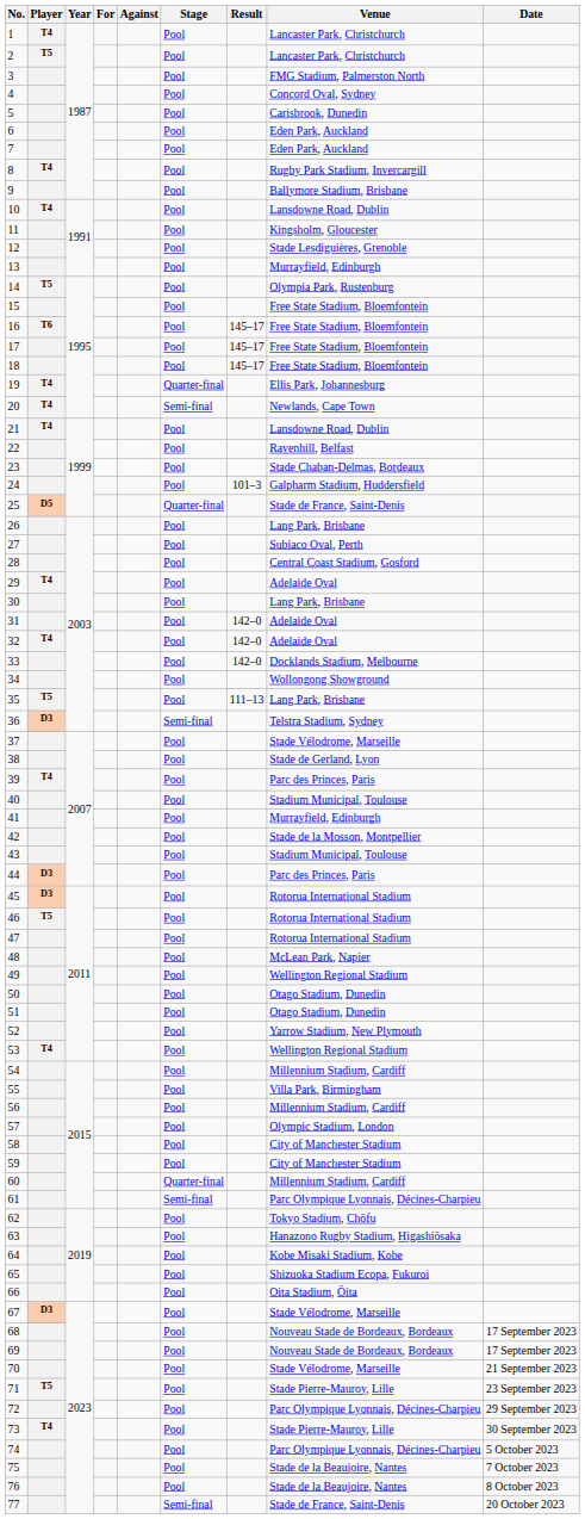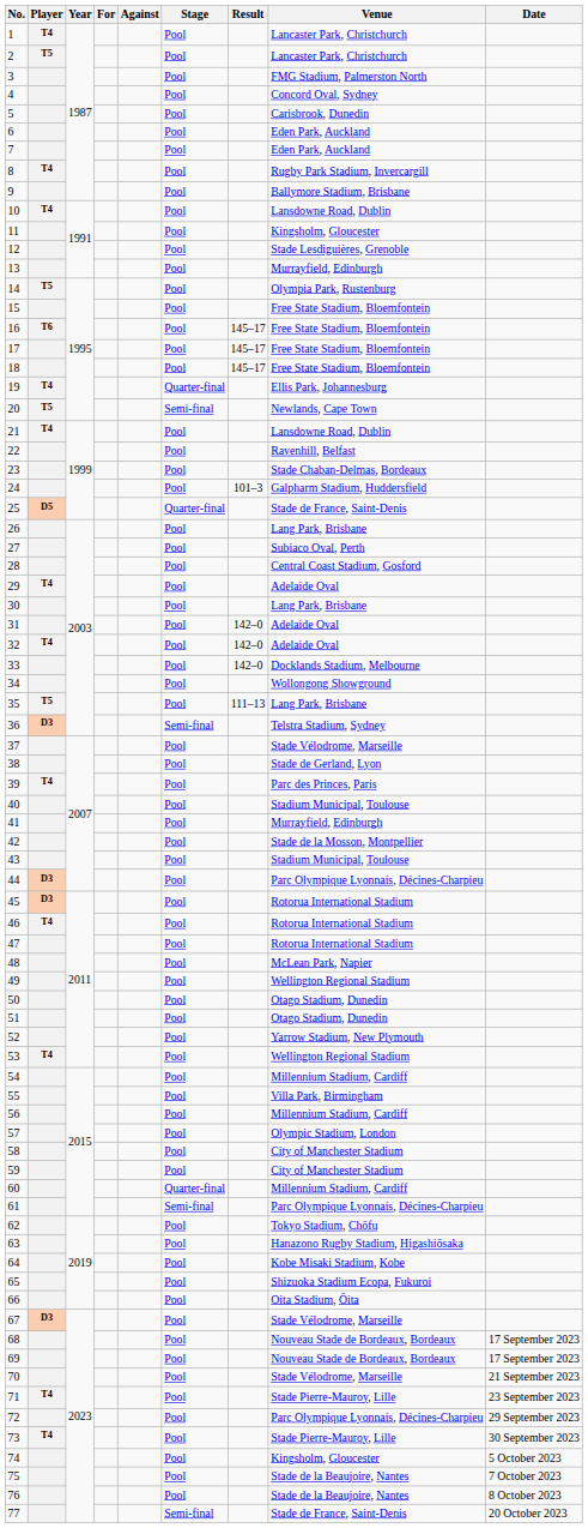 <table class="wikitable plainrowheaders sortable">
 <tr>
 <th scope=col>No.</th>
 <th scope=col>Player</th>
 <th scope=col>Year</th>
 <th scope=col>For</th>
 <th scope=col>Against</th>
 <th scope=col>Stage</th>
 <th scope=col>Result</th>
 <th scope=col>Venue</th>
 <th scope=col>Date</th>
 </tr>
 <tr>
 <td>1</td>
 <th scope=row><sup>T4</sup></th>
 <td rowspan="9">1987</td>
 <td></td>
 <td></td>
 <td><a href='#'>Pool</a></td>
 <td align=center></td>
 <td><a href='#'>Lancaster Park</a>, <a href='#'>Christchurch</a></td>
 <td></td>
 </tr>
 <tr>
 <td>2</td>
 <th scope=row><sup>T5</sup></th>
 <td></td>
 <td></td>
 <td><a href='#'>Pool</a></td>
 <td align=center></td>
 <td><a href='#'>Lancaster Park</a>, <a href='#'>Christchurch</a></td>
 <td></td>
 </tr>
 <tr>
 <td>3</td>
 <th scope=row></th>
 <td></td>
 <td></td>
 <td><a href='#'>Pool</a></td>
 <td align=center></td>
 <td><a href='#'>FMG Stadium</a>, <a href='#'>Palmerston North</a></td>
 <td></td>
 </tr>
 <tr>
 <td>4</td>
 <th scope=row></th>
 <td></td>
 <td></td>
 <td><a href='#'>Pool</a></td>
 <td align=center></td>
 <td><a href='#'>Concord Oval</a>, <a href='#'>Sydney</a></td>
 <td></td>
 </tr>
 <tr>
 <td>5</td>
 <th scope=row></th>
 <td></td>
 <td></td>
 <td><a href='#'>Pool</a></td>
 <td align=center></td>
 <td><a href='#'>Carisbrook</a>, <a href='#'>Dunedin</a></td>
 <td></td>
 </tr>
 <tr>
 <td>6</td>
 <th scope=row></th>
 <td></td>
 <td></td>
 <td><a href='#'>Pool</a></td>
 <td align=center></td>
 <td><a href='#'>Eden Park</a>, <a href='#'>Auckland</a></td>
 <td></td>
 </tr>
 <tr>
 <td>7</td>
 <th scope=row></th>
 <td></td>
 <td></td>
 <td><a href='#'>Pool</a></td>
 <td align=center></td>
 <td><a href='#'>Eden Park</a>, <a href='#'>Auckland</a></td>
 <td></td>
 </tr>
 <tr>
 <td>8</td>
 <th scope=row><sup>T4</sup></th>
 <td></td>
 <td></td>
 <td><a href='#'>Pool</a></td>
 <td align=center></td>
 <td><a href='#'>Rugby Park Stadium</a>, <a href='#'>Invercargill</a></td>
 <td></td>
 </tr>
 <tr>
 <td>9</td>
 <th scope=row></th>
 <td></td>
 <td></td>
 <td><a href='#'>Pool</a></td>
 <td align=center></td>
 <td><a href='#'>Ballymore Stadium</a>, <a href='#'>Brisbane</a></td>
 <td></td>
 </tr>
 <tr>
 <td>10</td>
 <th scope=row><sup>T4</sup></th>
 <td rowspan="4">1991</td>
 <td></td>
 <td></td>
 <td><a href='#'>Pool</a></td>
 <td align=center></td>
 <td><a href='#'>Lansdowne Road</a>, <a href='#'>Dublin</a></td>
 <td></td>
 </tr>
 <tr>
 <td>11</td>
 <th scope=row></th>
 <td></td>
 <td></td>
 <td><a href='#'>Pool</a></td>
 <td align=center></td>
 <td><a href='#'>Kingsholm</a>, <a href='#'>Gloucester</a></td>
 <td></td>
 </tr>
 <tr>
 <td>12</td>
 <th scope=row></th>
 <td></td>
 <td></td>
 <td><a href='#'>Pool</a></td>
 <td align=center></td>
 <td><a href='#'>Stade Lesdiguières</a>, <a href='#'>Grenoble</a></td>
 <td></td>
 </tr>
 <tr>
 <td>13</td>
 <th scope=row></th>
 <td></td>
 <td></td>
 <td><a href='#'>Pool</a></td>
 <td align=center></td>
 <td><a href='#'>Murrayfield</a>, <a href='#'>Edinburgh</a></td>
 <td></td>
 </tr>
 <tr>
 <td>14</td>
 <th scope=row><sup>T5</sup></th>
 <td rowspan="7">1995</td>
 <td></td>
 <td></td>
 <td><a href='#'>Pool</a></td>
 <td align=center></td>
 <td><a href='#'>Olympia Park</a>, <a href='#'>Rustenburg</a></td>
 <td></td>
 </tr>
 <tr>
 <td>15</td>
 <th scope=row></th>
 <td></td>
 <td></td>
 <td><a href='#'>Pool</a></td>
 <td align=center></td>
 <td><a href='#'>Free State Stadium</a>, <a href='#'>Bloemfontein</a></td>
 <td></td>
 </tr>
 <tr>
 <td>16</td>
 <th scope=row><sup>T6</sup></th>
 <td></td>
 <td></td>
 <td><a href='#'>Pool</a></td>
 <td align=center>145–17</td>
 <td><a href='#'>Free State Stadium</a>, <a href='#'>Bloemfontein</a></td>
 <td></td>
 </tr>
 <tr>
 <td>17</td>
 <th scope=row></th>
 <td></td>
 <td></td>
 <td><a href='#'>Pool</a></td>
 <td align=center>145–17</td>
 <td><a href='#'>Free State Stadium</a>, <a href='#'>Bloemfontein</a></td>
 <td></td>
 </tr>
 <tr>
 <td>18</td>
 <th scope=row></th>
 <td></td>
 <td></td>
 <td><a href='#'>Pool</a></td>
 <td align=center>145–17</td>
 <td><a href='#'>Free State Stadium</a>, <a href='#'>Bloemfontein</a></td>
 <td></td>
 </tr>
 <tr>
 <td>19</td>
 <th scope=row><sup>T4</sup></th>
 <td></td>
 <td></td>
 <td><a href='#'>Quarter-final</a></td>
 <td align=center></td>
 <td><a href='#'>Ellis Park</a>, <a href='#'>Johannesburg</a></td>
 <td></td>
 </tr>
 <tr>
 <td>20</td>
-<th scope=row><sup>T4</sup></th>
+<th scope=row><sup>T5</sup></th>
 <td></td>
 <td></td>
 <td><a href='#'>Semi-final</a></td>
 <td align=center></td>
 <td><a href='#'>Newlands</a>, <a href='#'>Cape Town</a></td>
 <td></td>
 </tr>
 <tr>
 <td>21</td>
 <th scope=row><sup>T4</sup></th>
 <td rowspan="5">1999</td>
 <td></td>
 <td></td>
 <td><a href='#'>Pool</a></td>
 <td align=center></td>
 <td><a href='#'>Lansdowne Road</a>, <a href='#'>Dublin</a></td>
 <td></td>
 </tr>
 <tr>
 <td>22</td>
 <th scope=row></th>
 <td></td>
 <td></td>
 <td><a href='#'>Pool</a></td>
 <td align=center></td>
 <td><a href='#'>Ravenhill</a>, <a href='#'>Belfast</a></td>
 <td></td>
 </tr>
 <tr>
 <td>23</td>
 <th scope=row></th>
 <td></td>
 <td></td>
 <td><a href='#'>Pool</a></td>
 <td align=center></td>
 <td><a href='#'>Stade Chaban-Delmas</a>, <a href='#'>Bordeaux</a></td>
 <td></td>
 </tr>
 <tr>
 <td>24</td>
 <th scope=row></th>
 <td></td>
 <td></td>
 <td><a href='#'>Pool</a></td>
 <td align=center>101–3</td>
 <td><a href='#'>Galpharm Stadium</a>, <a href='#'>Huddersfield</a></td>
 <td></td>
 </tr>
 <tr>
 <td>25</td>
 <th scope=row style="background-color:#FBCEB1"><sup>D5</sup></th>
 <td></td>
 <td></td>
 <td><a href='#'>Quarter-final</a></td>
 <td align=center></td>
 <td><a href='#'>Stade de France</a>, <a href='#'>Saint-Denis</a></td>
 <td></td>
 </tr>
 <tr>
 <td>26</td>
 <th scope=row></th>
 <td rowspan="11">2003</td>
 <td></td>
 <td></td>
 <td><a href='#'>Pool</a></td>
 <td align=center></td>
 <td><a href='#'>Lang Park</a>, <a href='#'>Brisbane</a></td>
 <td></td>
 </tr>
 <tr>
 <td>27</td>
 <th scope=row></th>
 <td></td>
 <td></td>
 <td><a href='#'>Pool</a></td>
 <td align=center></td>
 <td><a href='#'>Subiaco Oval</a>, <a href='#'>Perth</a></td>
 <td></td>
 </tr>
 <tr>
 <td>28</td>
 <th scope=row></th>
 <td></td>
 <td></td>
 <td><a href='#'>Pool</a></td>
 <td align=center></td>
 <td><a href='#'>Central Coast Stadium</a>, <a href='#'>Gosford</a></td>
 <td></td>
 </tr>
 <tr>
 <td>29</td>
 <th scope=row><sup>T4</sup></th>
 <td></td>
 <td></td>
 <td><a href='#'>Pool</a></td>
 <td align=center></td>
 <td><a href='#'>Adelaide Oval</a></td>
 <td></td>
 </tr>
 <tr>
 <td>30</td>
 <th scope=row></th>
 <td></td>
 <td></td>
 <td><a href='#'>Pool</a></td>
 <td align=center></td>
 <td><a href='#'>Lang Park</a>, <a href='#'>Brisbane</a></td>
 <td></td>
 </tr>
 <tr>
 <td>31</td>
 <th scope=row></th>
 <td></td>
 <td></td>
 <td><a href='#'>Pool</a></td>
 <td align=center>142–0</td>
 <td><a href='#'>Adelaide Oval</a></td>
 <td></td>
 </tr>
 <tr>
 <td>32</td>
 <th scope=row><sup>T4</sup></th>
 <td></td>
 <td></td>
 <td><a href='#'>Pool</a></td>
 <td align=center>142–0</td>
 <td><a href='#'>Adelaide Oval</a></td>
 <td></td>
 </tr>
 <tr>
 <td>33</td>
 <th scope=row></th>
 <td></td>
 <td></td>
 <td><a href='#'>Pool</a></td>
 <td align=center>142–0</td>
 <td><a href='#'>Docklands Stadium</a>, <a href='#'>Melbourne</a></td>
 <td></td>
 </tr>
 <tr>
 <td>34</td>
 <th scope=row></th>
 <td></td>
 <td></td>
 <td><a href='#'>Pool</a></td>
 <td align=center></td>
 <td><a href='#'>Wollongong Showground</a></td>
 <td></td>
 </tr>
 <tr>
 <td>35</td>
 <th scope=row><sup>T5</sup></th>
 <td></td>
 <td></td>
 <td><a href='#'>Pool</a></td>
 <td align=center>111–13</td>
 <td><a href='#'>Lang Park</a>, <a href='#'>Brisbane</a></td>
 <td></td>
 </tr>
 <tr>
 <td>36</td>
 <th scope=row style="background-color:#FBCEB1"><sup>D3</sup></th>
 <td></td>
 <td></td>
 <td><a href='#'>Semi-final</a></td>
 <td align=center></td>
 <td><a href='#'>Telstra Stadium</a>, <a href='#'>Sydney</a></td>
 <td></td>
 </tr>
 <tr>
 <td>37</td>
 <th scope=row></th>
 <td rowspan="8">2007</td>
 <td></td>
 <td></td>
 <td><a href='#'>Pool</a></td>
 <td align=center></td>
 <td><a href='#'>Stade Vélodrome</a>, <a href='#'>Marseille</a></td>
 <td></td>
 </tr>
 <tr>
 <td>38</td>
 <th scope=row></th>
 <td></td>
 <td></td>
 <td><a href='#'>Pool</a></td>
 <td align=center></td>
 <td><a href='#'>Stade de Gerland</a>, <a href='#'>Lyon</a></td>
 <td></td>
 </tr>
 <tr>
 <td>39</td>
 <th scope=row><sup>T4</sup></th>
 <td></td>
 <td></td>
 <td><a href='#'>Pool</a></td>
 <td align=center></td>
 <td><a href='#'>Parc des Princes</a>, <a href='#'>Paris</a></td>
 <td></td>
 </tr>
 <tr>
 <td>40</td>
 <th scope=row></th>
 <td></td>
 <td></td>
 <td><a href='#'>Pool</a></td>
 <td align=center></td>
 <td><a href='#'>Stadium Municipal</a>, <a href='#'>Toulouse</a></td>
 <td></td>
 </tr>
 <tr>
 <td>41</td>
 <th scope=row></th>
 <td></td>
 <td></td>
 <td><a href='#'>Pool</a></td>
 <td align=center></td>
 <td><a href='#'>Murrayfield</a>, <a href='#'>Edinburgh</a></td>
 <td></td>
 </tr>
 <tr>
 <td>42</td>
 <th scope=row></th>
 <td></td>
 <td></td>
 <td><a href='#'>Pool</a></td>
 <td align=center></td>
 <td><a href='#'>Stade de la Mosson</a>, <a href='#'>Montpellier</a></td>
 <td></td>
 </tr>
 <tr>
 <td>43</td>
 <th scope=row></th>
 <td></td>
 <td></td>
 <td><a href='#'>Pool</a></td>
 <td align=center></td>
 <td><a href='#'>Stadium Municipal</a>, <a href='#'>Toulouse</a></td>
 <td></td>
 </tr>
 <tr>
 <td>44</td>
 <th scope=row style="background-color:#FBCEB1"><sup>D3</sup></th>
 <td></td>
 <td></td>
 <td><a href='#'>Pool</a></td>
 <td align=center></td>
-<td><a href='#'>Parc des Princes</a>, <a href='#'>Paris</a></td>
+<td><a href='#'>Parc Olympique Lyonnais</a>, <a href='#'>Décines-Charpieu</a></td>
 <td></td>
 </tr>
 <tr>
 <td>45</td>
 <th scope=row style="background-color:#FBCEB1"><sup>D3</sup></th>
 <td rowspan="9">2011</td>
 <td></td>
 <td></td>
 <td><a href='#'>Pool</a></td>
 <td align=center></td>
 <td><a href='#'>Rotorua International Stadium</a></td>
 <td></td>
 </tr>
 <tr>
 <td>46</td>
-<th scope=row><sup>T5</sup></th>
+<th scope=row><sup>T4</sup></th>
 <td></td>
 <td></td>
 <td><a href='#'>Pool</a></td>
 <td align=center></td>
 <td><a href='#'>Rotorua International Stadium</a></td>
 <td></td>
 </tr>
 <tr>
 <td>47</td>
 <th scope=row></th>
 <td></td>
 <td></td>
 <td><a href='#'>Pool</a></td>
 <td align=center></td>
 <td><a href='#'>Rotorua International Stadium</a></td>
 <td></td>
 </tr>
 <tr>
 <td>48</td>
 <th scope=row></th>
 <td></td>
 <td></td>
 <td><a href='#'>Pool</a></td>
 <td align=center></td>
 <td><a href='#'>McLean Park</a>, <a href='#'>Napier</a></td>
 <td></td>
 </tr>
 <tr>
 <td>49</td>
 <th scope=row></th>
 <td></td>
 <td></td>
 <td><a href='#'>Pool</a></td>
 <td align=center></td>
 <td><a href='#'>Wellington Regional Stadium</a></td>
 <td></td>
 </tr>
 <tr>
 <td>50</td>
 <th scope=row></th>
 <td></td>
 <td></td>
 <td><a href='#'>Pool</a></td>
 <td align=center></td>
 <td><a href='#'>Otago Stadium</a>, <a href='#'>Dunedin</a></td>
 <td></td>
 </tr>
 <tr>
 <td>51</td>
 <th scope=row></th>
 <td></td>
 <td></td>
 <td><a href='#'>Pool</a></td>
 <td align=center></td>
 <td><a href='#'>Otago Stadium</a>, <a href='#'>Dunedin</a></td>
 <td></td>
 </tr>
 <tr>
 <td>52</td>
 <th scope=row></th>
 <td></td>
 <td></td>
 <td><a href='#'>Pool</a></td>
 <td align=center></td>
 <td><a href='#'>Yarrow Stadium</a>, <a href='#'>New Plymouth</a></td>
 <td></td>
 </tr>
 <tr>
 <td>53</td>
 <th scope=row><sup>T4</sup></th>
 <td></td>
 <td></td>
 <td><a href='#'>Pool</a></td>
 <td align=center></td>
 <td><a href='#'>Wellington Regional Stadium</a></td>
 <td></td>
 </tr>
 <tr>
 <td>54</td>
 <th scope=row></th>
 <td rowspan="8">2015</td>
 <td></td>
 <td></td>
 <td><a href='#'>Pool</a></td>
 <td align=center></td>
 <td><a href='#'>Millennium Stadium</a>, <a href='#'>Cardiff</a></td>
 <td></td>
 </tr>
 <tr>
 <td>55</td>
 <th scope=row></th>
 <td></td>
 <td></td>
 <td><a href='#'>Pool</a></td>
 <td align=center></td>
 <td><a href='#'>Villa Park</a>, <a href='#'>Birmingham</a></td>
 <td></td>
 </tr>
 <tr>
 <td>56</td>
 <th scope=row></th>
 <td></td>
 <td></td>
 <td><a href='#'>Pool</a></td>
 <td align=center></td>
 <td><a href='#'>Millennium Stadium</a>, <a href='#'>Cardiff</a></td>
 <td></td>
 </tr>
 <tr>
 <td>57</td>
 <th scope=row></th>
 <td></td>
 <td></td>
 <td><a href='#'>Pool</a></td>
 <td align=center></td>
 <td><a href='#'>Olympic Stadium</a>, <a href='#'>London</a></td>
 <td></td>
 </tr>
 <tr>
 <td>58</td>
 <th scope=row></th>
 <td></td>
 <td></td>
 <td><a href='#'>Pool</a></td>
 <td align=center></td>
 <td><a href='#'>City of Manchester Stadium</a></td>
 <td></td>
 </tr>
 <tr>
 <td>59</td>
 <th scope=row></th>
 <td></td>
 <td></td>
 <td><a href='#'>Pool</a></td>
 <td align=center></td>
 <td><a href='#'>City of Manchester Stadium</a></td>
 <td></td>
 </tr>
 <tr>
 <td>60</td>
 <th scope=row></th>
 <td></td>
 <td></td>
 <td><a href='#'>Quarter-final</a></td>
 <td align=center></td>
 <td><a href='#'>Millennium Stadium</a>, <a href='#'>Cardiff</a></td>
 <td></td>
 </tr>
 <tr>
 <td>61</td>
 <th scope=row></th>
 <td></td>
 <td></td>
 <td><a href='#'>Semi-final</a></td>
 <td align=center></td>
 <td><a href='#'>Parc Olympique Lyonnais</a>, <a href='#'>Décines-Charpieu</a></td>
 <td></td>
 </tr>
 <tr>
 <td>62</td>
 <th scope=row></th>
 <td rowspan="5">2019</td>
 <td></td>
 <td></td>
 <td><a href='#'>Pool</a></td>
 <td align=center></td>
 <td><a href='#'>Tokyo Stadium</a>, <a href='#'>Chōfu</a></td>
 <td></td>
 </tr>
 <tr>
 <td>63</td>
 <th scope=row></th>
 <td></td>
 <td></td>
 <td><a href='#'>Pool</a></td>
 <td align=center></td>
 <td><a href='#'>Hanazono Rugby Stadium</a>, <a href='#'>Higashiōsaka</a></td>
 <td></td>
 </tr>
 <tr>
 <td>64</td>
 <th scope=row></th>
 <td></td>
 <td></td>
 <td><a href='#'>Pool</a></td>
 <td align=center></td>
 <td><a href='#'>Kobe Misaki Stadium</a>, <a href='#'>Kobe</a></td>
 <td></td>
 </tr>
 <tr>
 <td>65</td>
 <th scope=row></th>
 <td></td>
 <td></td>
 <td><a href='#'>Pool</a></td>
 <td align=center></td>
 <td><a href='#'>Shizuoka Stadium Ecopa</a>, <a href='#'>Fukuroi</a></td>
 <td></td>
 </tr>
 <tr>
 <td>66</td>
 <th scope=row></th>
 <td></td>
 <td></td>
 <td><a href='#'>Pool</a></td>
 <td align=center></td>
 <td><a href='#'>Oita Stadium</a>, <a href='#'>Ōita</a></td>
 <td></td>
 </tr>
 <tr>
 <td>67</td>
 <th scope=row style="background-color:#FBCEB1"><sup>D3</sup></th>
 <td rowspan="11">2023</td>
 <td></td>
 <td></td>
 <td><a href='#'>Pool</a></td>
 <td align=center></td>
 <td><a href='#'>Stade Vélodrome</a>, <a href='#'>Marseille</a></td>
 <td></td>
 </tr>
 <tr>
 <td>68</td>
 <th scope=row></th>
 <td></td>
 <td></td>
 <td><a href='#'>Pool</a></td>
 <td align=center></td>
 <td><a href='#'>Nouveau Stade de Bordeaux</a>, <a href='#'>Bordeaux</a></td>
 <td>17 September 2023</td>
 </tr>
 <tr>
 <td>69</td>
 <th scope=row></th>
 <td></td>
 <td></td>
 <td><a href='#'>Pool</a></td>
 <td align=center></td>
 <td><a href='#'>Nouveau Stade de Bordeaux</a>, <a href='#'>Bordeaux</a></td>
 <td>17 September 2023</td>
 </tr>
 <tr>
 <td>70</td>
 <th scope=row></th>
 <td></td>
 <td></td>
 <td><a href='#'>Pool</a></td>
 <td align=center></td>
 <td><a href='#'>Stade Vélodrome</a>, <a href='#'>Marseille</a></td>
 <td>21 September 2023</td>
 </tr>
 <tr>
 <td>71</td>
-<th scope=row><sup>T5</sup></th>
+<th scope=row><sup>T4</sup></th>
 <td></td>
 <td></td>
 <td><a href='#'>Pool</a></td>
 <td align=center></td>
 <td><a href='#'>Stade Pierre-Mauroy</a>, <a href='#'>Lille</a></td>
 <td>23 September 2023</td>
 </tr>
 <tr>
 <td>72</td>
 <th scope=row></th>
 <td></td>
 <td></td>
 <td><a href='#'>Pool</a></td>
 <td align=center></td>
 <td><a href='#'>Parc Olympique Lyonnais</a>, <a href='#'>Décines-Charpieu</a></td>
 <td>29 September 2023</td>
 </tr>
 <tr>
 <td>73</td>
 <th scope=row><sup>T4</sup></th>
 <td></td>
 <td></td>
 <td><a href='#'>Pool</a></td>
 <td align=center></td>
 <td><a href='#'>Stade Pierre-Mauroy</a>, <a href='#'>Lille</a></td>
 <td>30 September 2023</td>
 </tr>
 <tr>
 <td>74</td>
 <th scope=row></th>
 <td></td>
 <td></td>
 <td><a href='#'>Pool</a></td>
 <td align=center></td>
-<td><a href='#'>Parc Olympique Lyonnais</a>, <a href='#'>Décines-Charpieu</a></td>
+<td><a href='#'>Kingsholm</a>, <a href='#'>Gloucester</a></td>
 <td>5 October 2023</td>
 </tr>
 <tr>
 <td>75</td>
 <th scope=row></th>
 <td></td>
 <td></td>
 <td><a href='#'>Pool</a></td>
 <td align=center></td>
 <td><a href='#'>Stade de la Beaujoire</a>, <a href='#'>Nantes</a></td>
 <td>7 October 2023</td>
 </tr>
 <tr>
 <td>76</td>
 <th scope=row></th>
 <td></td>
 <td></td>
 <td><a href='#'>Pool</a></td>
 <td align=center></td>
 <td><a href='#'>Stade de la Beaujoire</a>, <a href='#'>Nantes</a></td>
 <td>8 October 2023</td>
 </tr>
 <tr>
 <td>77</td>
 <th scope=row></th>
 <td></td>
 <td></td>
 <td><a href='#'>Semi-final</a></td>
 <td align=center></td>
 <td><a href='#'>Stade de France</a>, <a href='#'>Saint-Denis</a></td>
 <td>20 October 2023</td>
 </tr>
 </table>
